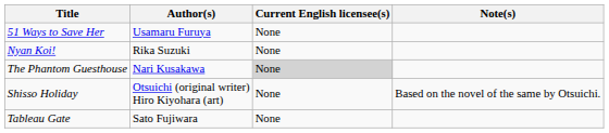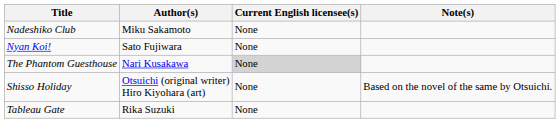 <table class="wikitable sortable">
 <tr>
 <th>Title</th>
 <th>Author(s)</th>
 <th>Current English licensee(s)</th>
 <th>Note(s)</th>
 </tr>
 <tr>
-<td><em><a href='#'>51 Ways to Save Her</a></em></td>
-<td><a href='#'>Usamaru Furuya</a></td>
+<td><em>Nadeshiko Club</em></td>
+<td>Miku Sakamoto</td>
 <td>None</td>
 <td></td>
 </tr>
 <tr>
 <td><em><a href='#'>Nyan Koi!</a></em></td>
-<td>Rika Suzuki</td>
+<td>Sato Fujiwara</td>
 <td>None</td>
 <td></td>
 </tr>
 <tr>
 <td><em>The Phantom Guesthouse</em></td>
 <td><a href='#'>Nari Kusakawa</a></td>
 <td style="background: lightgrey;">None</td>
 <td></td>
 </tr>
 <tr>
 <td><em>Shisso Holiday</em></td>
 <td><a href='#'>Otsuichi</a> (original writer) <br> Hiro Kiyohara (art)</td>
 <td>None</td>
 <td>Based on the novel of the same by Otsuichi.</td>
 </tr>
 <tr>
 <td><em>Tableau Gate</em></td>
-<td>Sato Fujiwara</td>
+<td>Rika Suzuki</td>
 <td>None</td>
 <td></td>
 </tr>
 </table>
